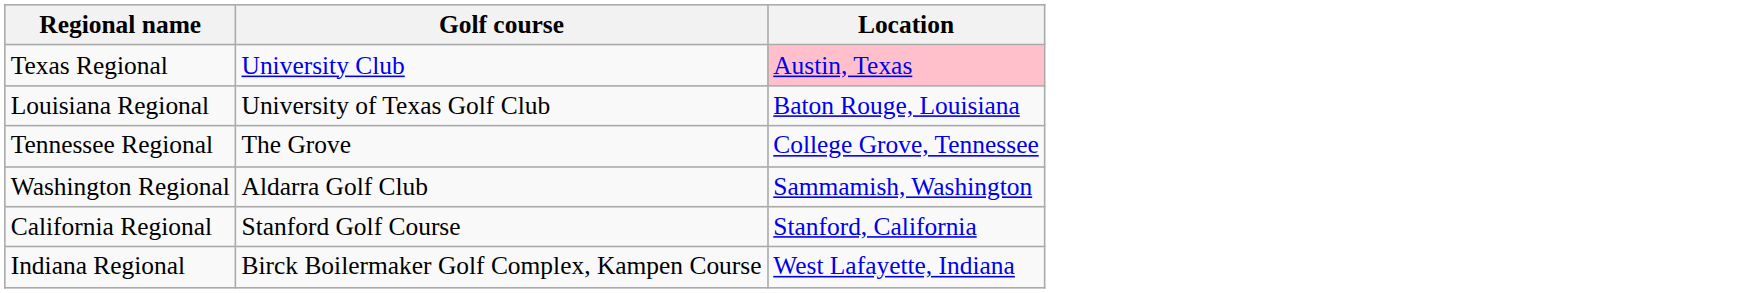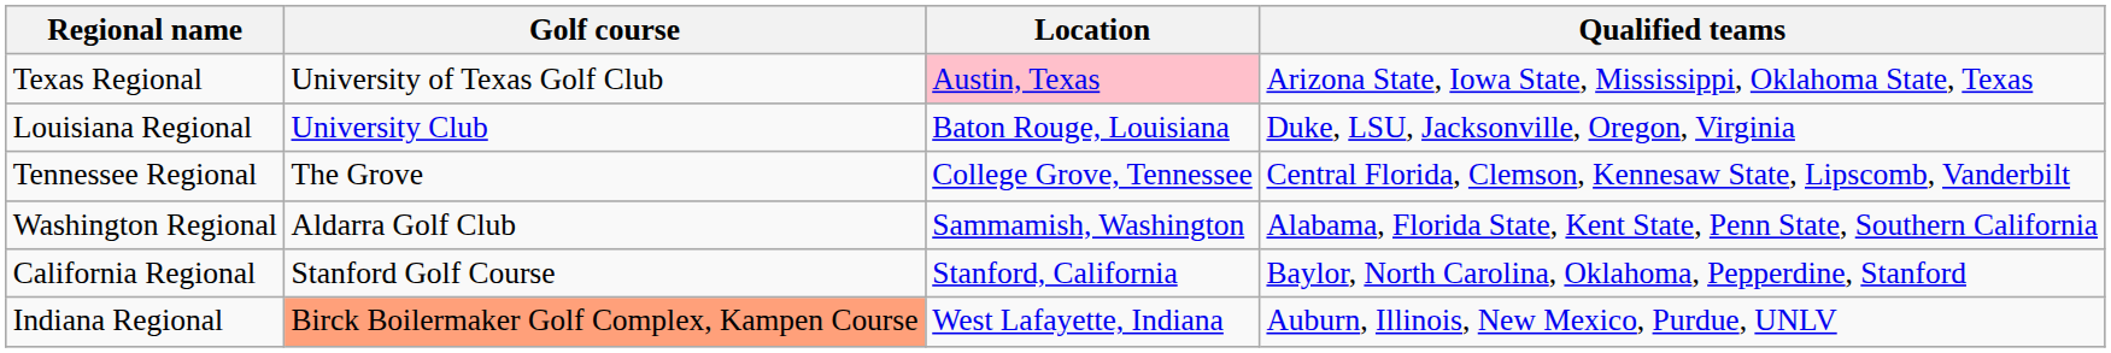 <table class="wikitable">
 <tr>
 <th>Regional name</th>
 <th>Golf course</th>
 <th>Location</th>
+<th>Qualified teams</th>
 </tr>
 <tr>
 <td>Texas Regional</td>
-<td><a href='#'>University Club</a></td>
+<td>University of Texas Golf Club</td>
 <td style="background: pink;"><a href='#'>Austin, Texas</a></td>
+<td><a href='#'>Arizona State</a>, <a href='#'>Iowa State</a>, <a href='#'>Mississippi</a>, <a href='#'>Oklahoma State</a>, <a href='#'>Texas</a></td>
 </tr>
 <tr>
 <td>Louisiana Regional</td>
-<td>University of Texas Golf Club</td>
+<td><a href='#'>University Club</a></td>
 <td><a href='#'>Baton Rouge, Louisiana</a></td>
+<td><a href='#'>Duke</a>, <a href='#'>LSU</a>, <a href='#'>Jacksonville</a>, <a href='#'>Oregon</a>, <a href='#'>Virginia</a></td>
 </tr>
 <tr>
 <td>Tennessee Regional</td>
 <td>The Grove</td>
 <td><a href='#'>College Grove, Tennessee</a></td>
+<td><a href='#'>Central Florida</a>, <a href='#'>Clemson</a>, <a href='#'>Kennesaw State</a>, <a href='#'>Lipscomb</a>, <a href='#'>Vanderbilt</a></td>
 </tr>
 <tr>
 <td>Washington Regional</td>
 <td>Aldarra Golf Club</td>
 <td><a href='#'>Sammamish, Washington</a></td>
+<td><a href='#'>Alabama</a>, <a href='#'>Florida State</a>, <a href='#'>Kent State</a>, <a href='#'>Penn State</a>, <a href='#'>Southern California</a></td>
 </tr>
 <tr>
 <td>California Regional</td>
 <td>Stanford Golf Course</td>
 <td><a href='#'>Stanford, California</a></td>
+<td><a href='#'>Baylor</a>, <a href='#'>North Carolina</a>, <a href='#'>Oklahoma</a>, <a href='#'>Pepperdine</a>, <a href='#'>Stanford</a></td>
 </tr>
 <tr>
 <td>Indiana Regional</td>
-<td>Birck Boilermaker Golf Complex, Kampen Course</td>
+<td style="background: lightsalmon;">Birck Boilermaker Golf Complex, Kampen Course</td>
 <td><a href='#'>West Lafayette, Indiana</a></td>
+<td><a href='#'>Auburn</a>, <a href='#'>Illinois</a>, <a href='#'>New Mexico</a>, <a href='#'>Purdue</a>, <a href='#'>UNLV</a></td>
 </tr>
 </table>
